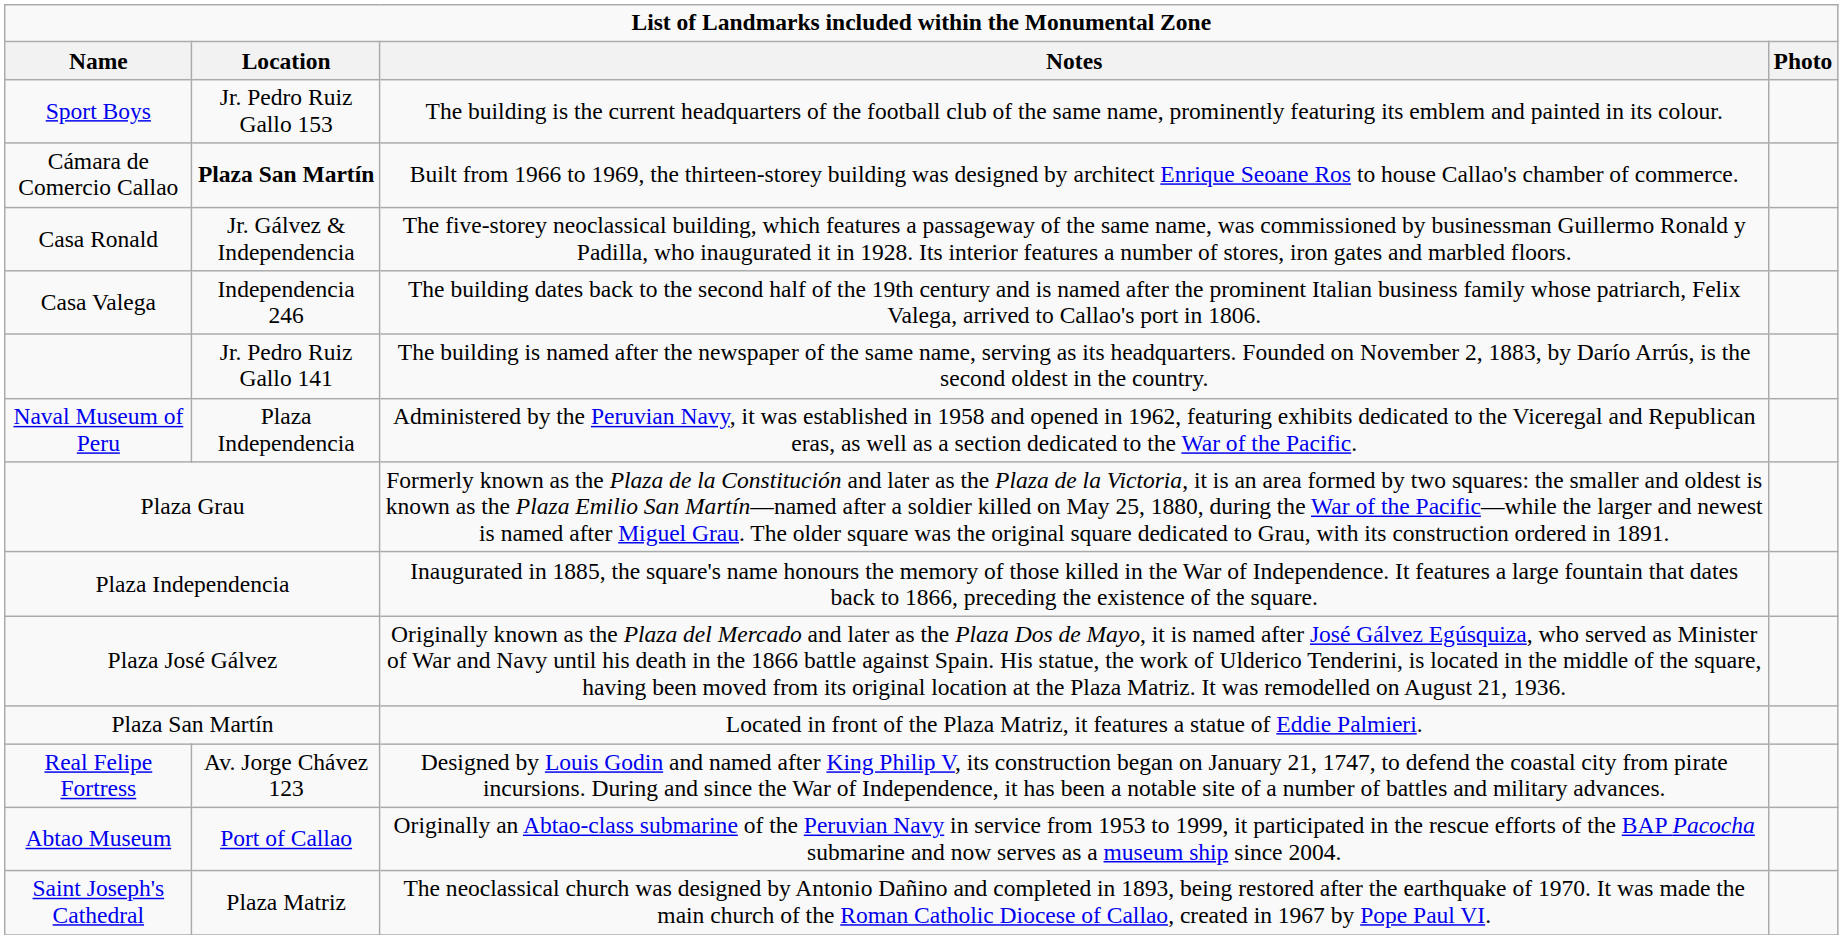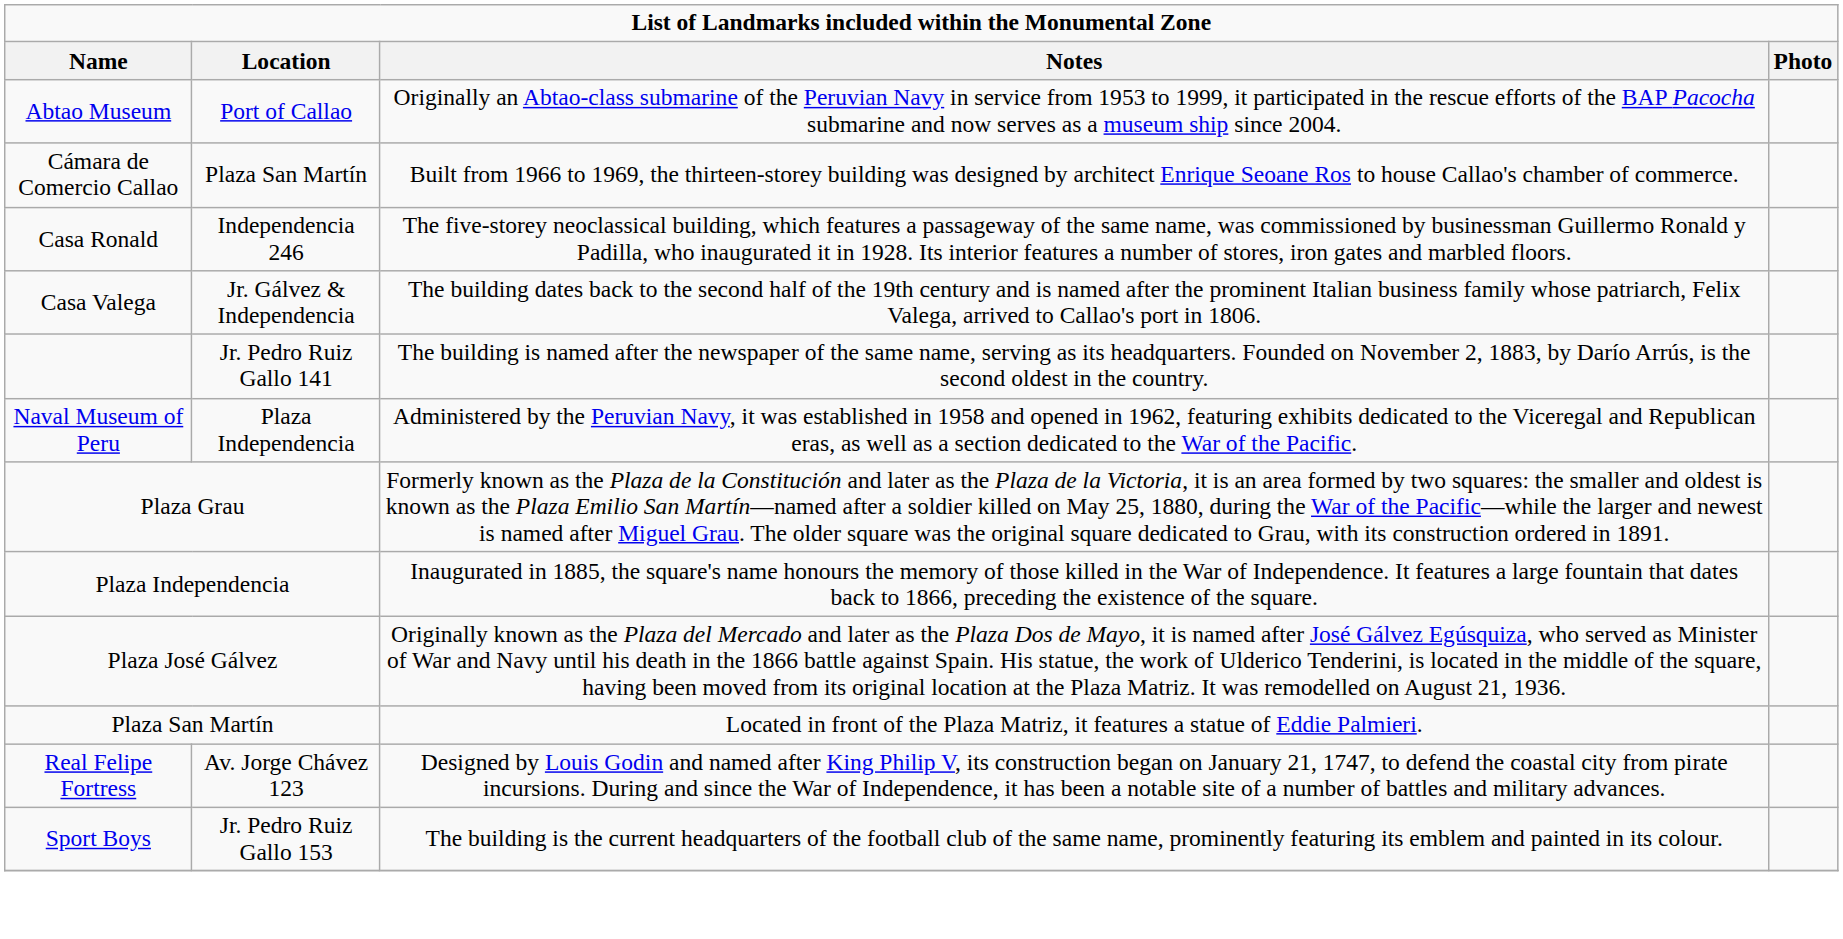 <table class="wikitable sortable mw-collapsible mw-collapsed" style="text-align:center" style="width:95%">
 <tr>
 <td colspan=4><div><strong>List of Landmarks included within the Monumental Zone</strong></div></td>
 </tr>
 <tr>
 <th style="width:120px;">Name</th>
 <th>Location</th>
 <th>Notes</th>
 <th>Photo</th>
 </tr>
 <tr>
-<td><a href='#'>Sport Boys</a></td>
-<td>Jr. Pedro Ruiz Gallo 153</td>
-<td>The building is the current headquarters of the football club of the same name, prominently featuring its emblem and painted in its colour.</td>
+<td><a href='#'>Abtao Museum</a></td>
+<td><a href='#'>Port of Callao</a></td>
+<td>Originally an <a href='#'>Abtao-class submarine</a> of the <a href='#'>Peruvian Navy</a> in service from 1953 to 1999, it participated in the rescue efforts of the <a href='#'>BAP <em>Pacocha</em></a> submarine and now serves as a <a href='#'>museum ship</a> since 2004.</td>
 <td></td>
 </tr>
 <tr>
 <td>Cámara de Comercio Callao</td>
-<td><strong>Plaza San Martín</strong></td>
+<td>Plaza San Martín</td>
 <td>Built from 1966 to 1969, the thirteen-storey building was designed by architect <a href='#'>Enrique Seoane Ros</a> to house Callao's chamber of commerce.</td>
 <td></td>
 </tr>
 <tr>
 <td>Casa Ronald</td>
-<td>Jr. Gálvez & Independencia</td>
+<td>Independencia 246</td>
 <td>The five-storey neoclassical building, which features a passageway of the same name, was commissioned by businessman Guillermo Ronald y Padilla, who inaugurated it in 1928. Its interior features a number of stores, iron gates and marbled floors.</td>
 <td></td>
 </tr>
 <tr>
 <td>Casa Valega</td>
-<td>Independencia 246</td>
+<td>Jr. Gálvez & Independencia</td>
 <td>The building dates back to the second half of the 19th century and is named after the prominent Italian business family whose patriarch, Felix Valega, arrived to Callao's port in 1806.</td>
 <td></td>
 </tr>
 <tr>
 <td></td>
 <td>Jr. Pedro Ruiz Gallo 141</td>
 <td>The building is named after the newspaper of the same name, serving as its headquarters. Founded on November 2, 1883, by Darío Arrús, is the second oldest in the country.</td>
 <td></td>
 </tr>
 <tr>
 <td><a href='#'>Naval Museum of Peru</a></td>
 <td>Plaza Independencia</td>
 <td>Administered by the <a href='#'>Peruvian Navy</a>, it was established in 1958 and opened in 1962, featuring exhibits dedicated to the Viceregal and Republican eras, as well as a section dedicated to the <a href='#'>War of the Pacific</a>.</td>
 <td></td>
 </tr>
 <tr>
 <td colspan=2>Plaza Grau</td>
 <td>Formerly known as the <em>Plaza de la Constitución</em> and later as the <em>Plaza de la Victoria</em>, it is an area formed by two squares: the smaller and oldest is known as the <em>Plaza Emilio San Martín</em>—named after a soldier killed on May 25, 1880, during the <a href='#'>War of the Pacific</a>—while the larger and newest is named after <a href='#'>Miguel Grau</a>. The older square was the original square dedicated to Grau, with its construction ordered in 1891.</td>
 <td></td>
 </tr>
 <tr>
 <td colspan=2>Plaza Independencia</td>
 <td>Inaugurated in 1885, the square's name honours the memory of those killed in the War of Independence. It features a large fountain that dates back to 1866, preceding the existence of the square.</td>
 <td></td>
 </tr>
 <tr>
 <td colspan=2>Plaza José Gálvez</td>
 <td>Originally known as the <em>Plaza del Mercado</em> and later as the <em>Plaza Dos de Mayo</em>, it is named after <a href='#'>José Gálvez Egúsquiza</a>, who served as Minister of War and Navy until his death in the 1866 battle against Spain. His statue, the work of Ulderico Tenderini, is located in the middle of the square, having been moved from its original location at the Plaza Matriz. It was remodelled on August 21, 1936.</td>
 <td></td>
 </tr>
 <tr>
 <td colspan=2>Plaza San Martín</td>
 <td>Located in front of the Plaza Matriz, it features a statue of <a href='#'>Eddie Palmieri</a>.</td>
 <td></td>
 </tr>
 <tr>
 <td><a href='#'>Real Felipe Fortress</a></td>
 <td>Av. Jorge Chávez 123</td>
 <td>Designed by <a href='#'>Louis Godin</a> and named after <a href='#'>King Philip V</a>, its construction began on January 21, 1747, to defend the coastal city from pirate incursions. During and since the War of Independence, it has been a notable site of a number of battles and military advances.</td>
 <td></td>
 </tr>
 <tr>
-<td><a href='#'>Abtao Museum</a></td>
-<td><a href='#'>Port of Callao</a></td>
-<td>Originally an <a href='#'>Abtao-class submarine</a> of the <a href='#'>Peruvian Navy</a> in service from 1953 to 1999, it participated in the rescue efforts of the <a href='#'>BAP <em>Pacocha</em></a> submarine and now serves as a <a href='#'>museum ship</a> since 2004.</td>
-<td></td>
-</tr>
-<tr>
-<td><a href='#'>Saint Joseph's Cathedral</a></td>
-<td>Plaza Matriz</td>
-<td>The neoclassical church was designed by Antonio Dañino and completed in 1893, being restored after the earthquake of 1970. It was made the main church of the <a href='#'>Roman Catholic Diocese of Callao</a>, created in 1967 by <a href='#'>Pope Paul VI</a>.</td>
+<td><a href='#'>Sport Boys</a></td>
+<td>Jr. Pedro Ruiz Gallo 153</td>
+<td>The building is the current headquarters of the football club of the same name, prominently featuring its emblem and painted in its colour.</td>
 <td></td>
 </tr>
 <tr>
 </tr>
 </table>
